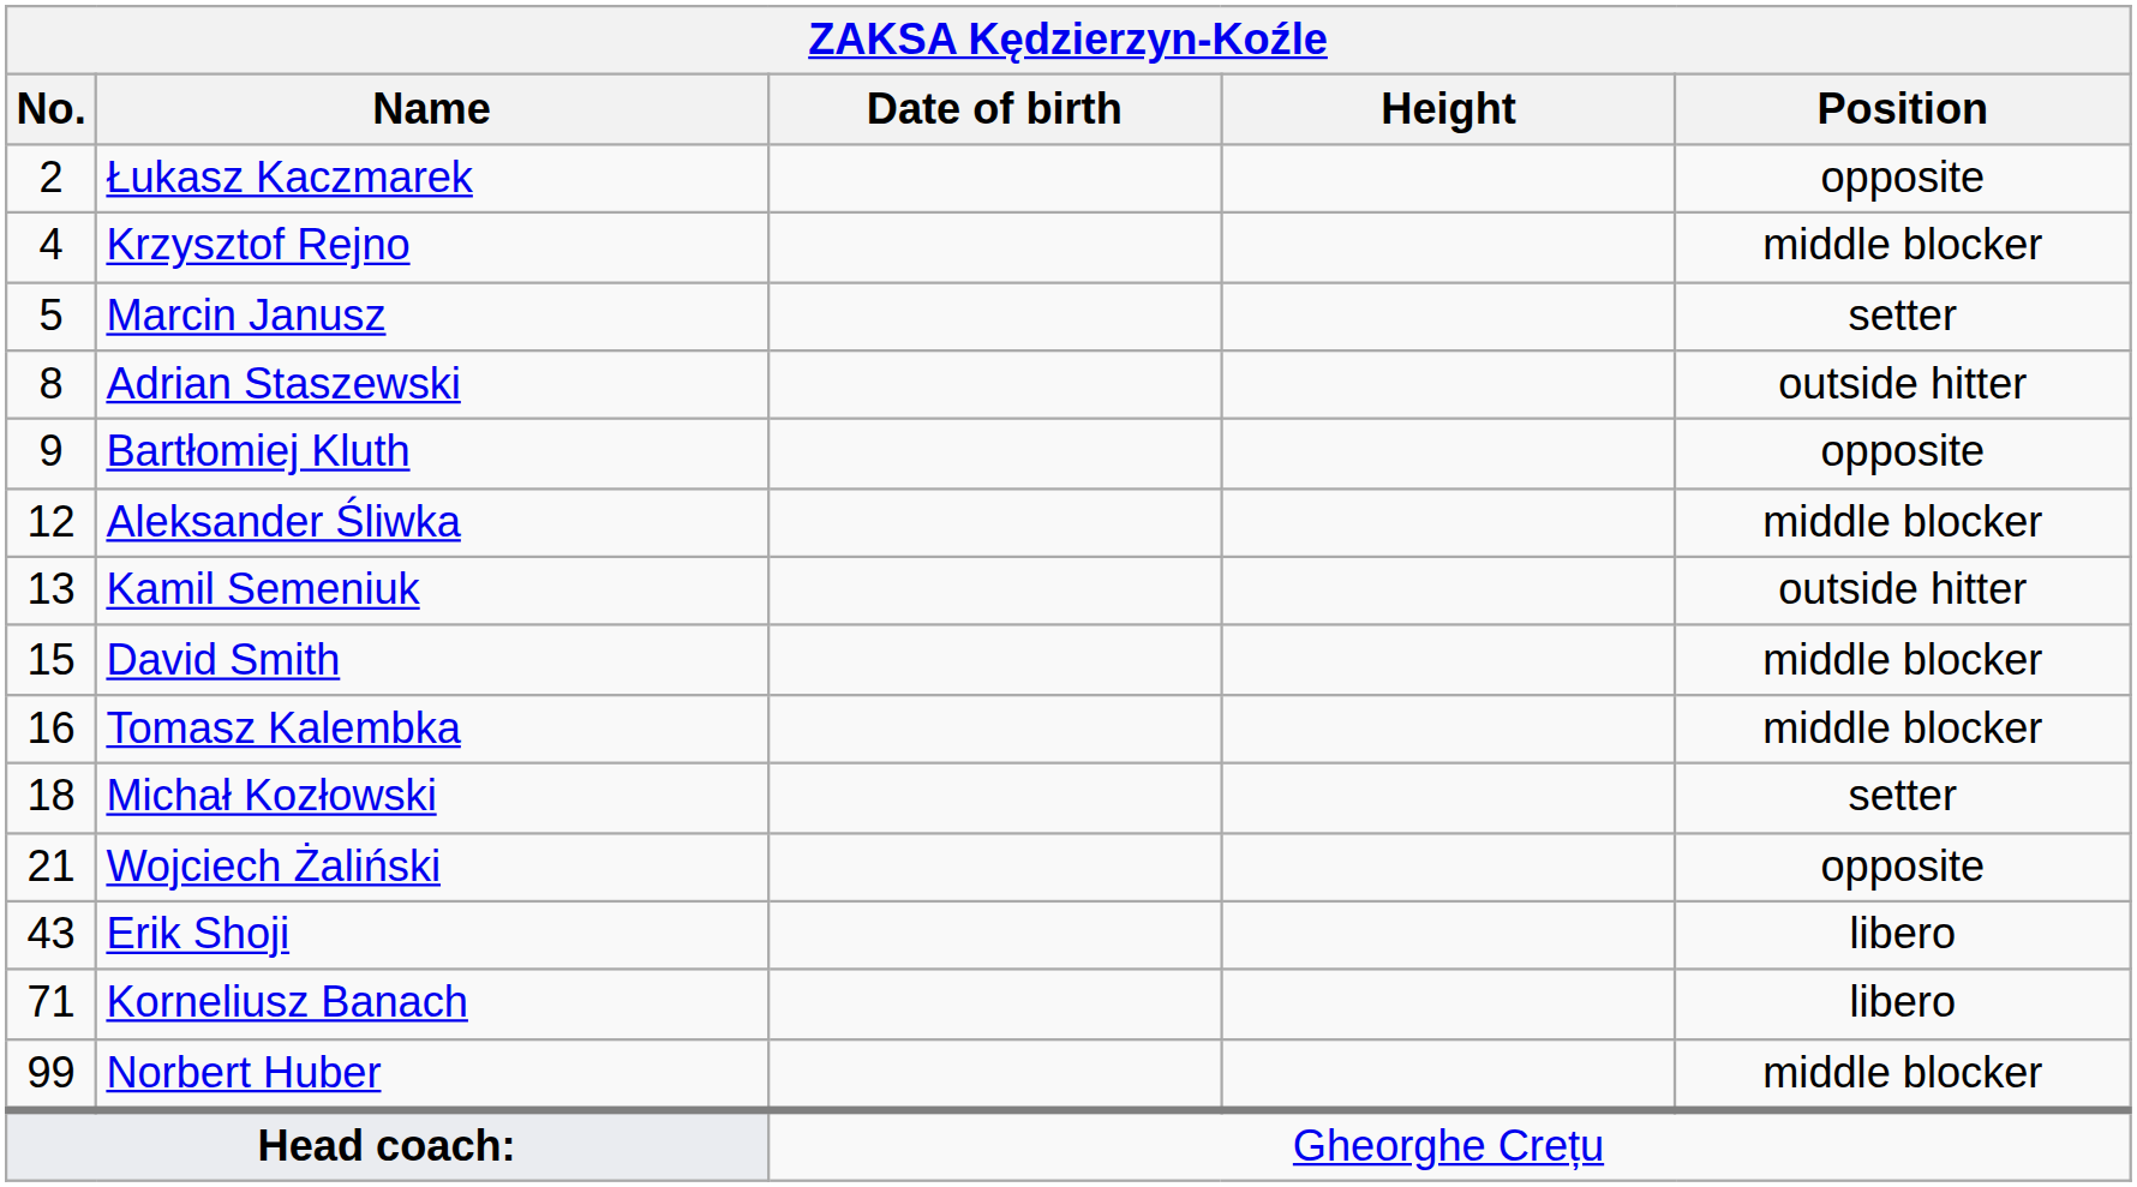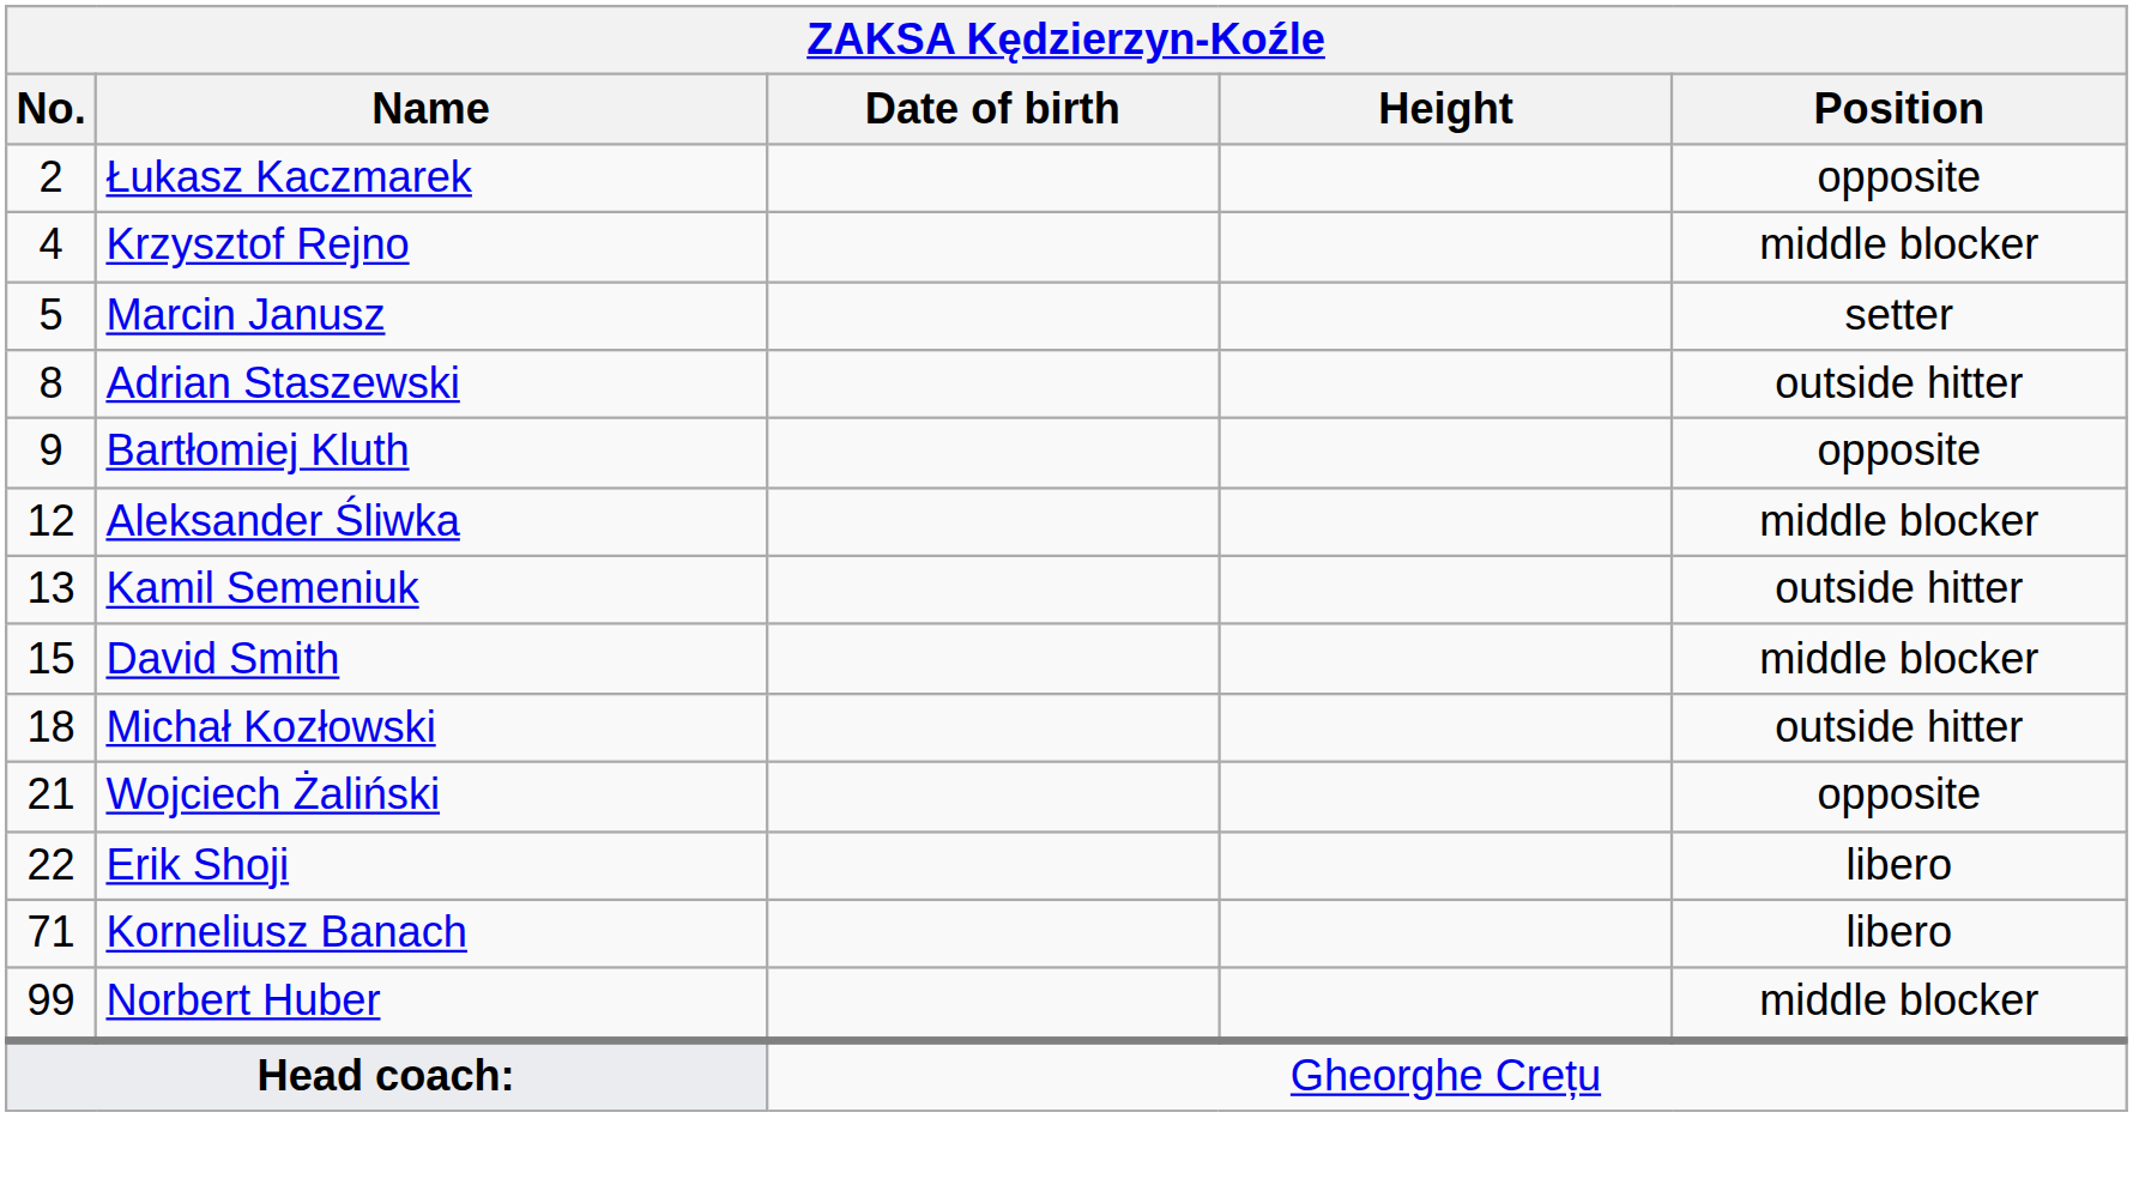 <table class="wikitable collapsible collapsed" style="font-size:100%; text-align:center">
 <tr>
 <th colspan=5 style="width:30em"><a href='#'>ZAKSA Kędzierzyn-Koźle</a></th>
 </tr>
 <tr>
 <th>No.</th>
 <th style="width:15em">Name</th>
 <th style="width:10em">Date of birth</th>
 <th style="width:10em">Height</th>
 <th style="width:10em">Position</th>
 </tr>
 <tr>
 <td>2</td>
 <td align=left> <a href='#'>Łukasz Kaczmarek</a></td>
 <td align=right></td>
 <td></td>
 <td>opposite</td>
 </tr>
 <tr>
 <td>4</td>
 <td align=left> <a href='#'>Krzysztof Rejno</a></td>
 <td align=right></td>
 <td></td>
 <td>middle blocker</td>
 </tr>
 <tr>
 <td>5</td>
 <td align=left> <a href='#'>Marcin Janusz</a></td>
 <td align=right></td>
 <td></td>
 <td>setter</td>
 </tr>
 <tr>
 <td>8</td>
 <td align=left> <a href='#'>Adrian Staszewski</a></td>
 <td align=right></td>
 <td></td>
 <td>outside hitter</td>
 </tr>
 <tr>
 <td>9</td>
 <td align=left> <a href='#'>Bartłomiej Kluth</a></td>
 <td align=right></td>
 <td></td>
 <td>opposite</td>
 </tr>
 <tr>
 <td>12</td>
 <td align=left> <a href='#'>Aleksander Śliwka</a></td>
 <td align=right></td>
 <td></td>
 <td>middle blocker</td>
 </tr>
 <tr>
 <td>13</td>
 <td align=left> <a href='#'>Kamil Semeniuk</a></td>
 <td align=right></td>
 <td></td>
 <td>outside hitter</td>
 </tr>
 <tr>
 <td>15</td>
 <td align=left> <a href='#'>David Smith</a></td>
 <td align=right></td>
 <td></td>
 <td>middle blocker</td>
 </tr>
 <tr>
-<td>16</td>
-<td align=left> <a href='#'>Tomasz Kalembka</a></td>
-<td align=right></td>
-<td></td>
-<td>middle blocker</td>
-</tr>
-<tr>
 <td>18</td>
 <td align=left> <a href='#'>Michał Kozłowski</a></td>
 <td align=right></td>
 <td></td>
-<td>setter</td>
+<td>outside hitter</td>
 </tr>
 <tr>
 <td>21</td>
 <td align=left> <a href='#'>Wojciech Żaliński</a></td>
 <td align=right></td>
 <td></td>
 <td>opposite</td>
 </tr>
 <tr>
-<td>43</td>
+<td>22</td>
 <td align=left> <a href='#'>Erik Shoji</a></td>
 <td align=right></td>
 <td></td>
 <td>libero</td>
 </tr>
 <tr>
 <td>71</td>
 <td align=left> <a href='#'>Korneliusz Banach</a></td>
 <td align=right></td>
 <td></td>
 <td>libero</td>
 </tr>
 <tr>
 <td>99</td>
 <td align=left> <a href='#'>Norbert Huber</a></td>
 <td align=right></td>
 <td></td>
 <td>middle blocker</td>
 </tr>
 <tr style="border-top: 3px solid grey">
 <td colspan=2 style="background:#EAECF0"><strong>Head coach:</strong></td>
 <td colspan=3> <a href='#'>Gheorghe Crețu</a></td>
 </tr>
 </table>
